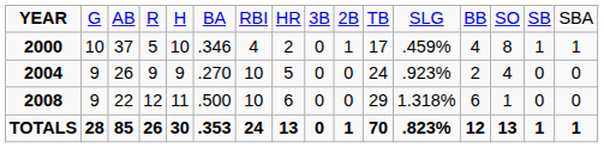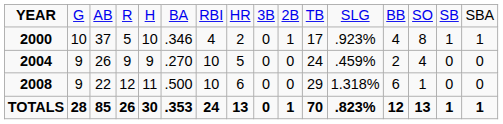 <table class="wikitable">
 <tr align=center>
 <td><strong>YEAR</strong></td>
 <td><a href='#'>G</a></td>
 <td><a href='#'>AB</a></td>
 <td><a href='#'>R</a></td>
 <td><a href='#'>H</a></td>
 <td><a href='#'>BA</a></td>
 <td><a href='#'>RBI</a></td>
 <td><a href='#'>HR</a></td>
 <td><a href='#'>3B</a></td>
 <td><a href='#'>2B</a></td>
 <td><a href='#'>TB</a></td>
 <td><a href='#'>SLG</a></td>
 <td><a href='#'>BB</a></td>
 <td><a href='#'>SO</a></td>
 <td><a href='#'>SB</a></td>
 <td>SBA</td>
 </tr>
 <tr align=center>
 <td><strong>2000</strong></td>
 <td>10</td>
 <td>37</td>
 <td>5</td>
 <td>10</td>
 <td>.346</td>
 <td>4</td>
 <td>2</td>
 <td>0</td>
 <td>1</td>
 <td>17</td>
-<td>.459%</td>
+<td>.923%</td>
 <td>4</td>
 <td>8</td>
 <td>1</td>
 <td>1</td>
 </tr>
 <tr align=center>
 <td><strong>2004</strong></td>
 <td>9</td>
 <td>26</td>
 <td>9</td>
 <td>9</td>
 <td>.270</td>
 <td>10</td>
 <td>5</td>
 <td>0</td>
 <td>0</td>
 <td>24</td>
-<td>.923%</td>
+<td>.459%</td>
 <td>2</td>
 <td>4</td>
 <td>0</td>
 <td>0</td>
 </tr>
 <tr align=center>
 <td><strong>2008</strong></td>
 <td>9</td>
 <td>22</td>
 <td>12</td>
 <td>11</td>
 <td>.500</td>
 <td>10</td>
 <td>6</td>
 <td>0</td>
 <td>0</td>
 <td>29</td>
 <td>1.318%</td>
 <td>6</td>
 <td>1</td>
 <td>0</td>
 <td>0</td>
 </tr>
 <tr align=center>
 <td><strong>TOTALS</strong></td>
 <td><strong>28</strong></td>
 <td><strong>85</strong></td>
 <td><strong>26</strong></td>
 <td><strong>30</strong></td>
 <td><strong>.353</strong></td>
 <td><strong>24</strong></td>
 <td><strong>13</strong></td>
 <td><strong>0</strong></td>
 <td><strong>1</strong></td>
 <td><strong>70</strong></td>
 <td><strong>.823%</strong></td>
 <td><strong>12</strong></td>
 <td><strong>13</strong></td>
 <td><strong>1</strong></td>
 <td><strong>1</strong></td>
 </tr>
 </table>
